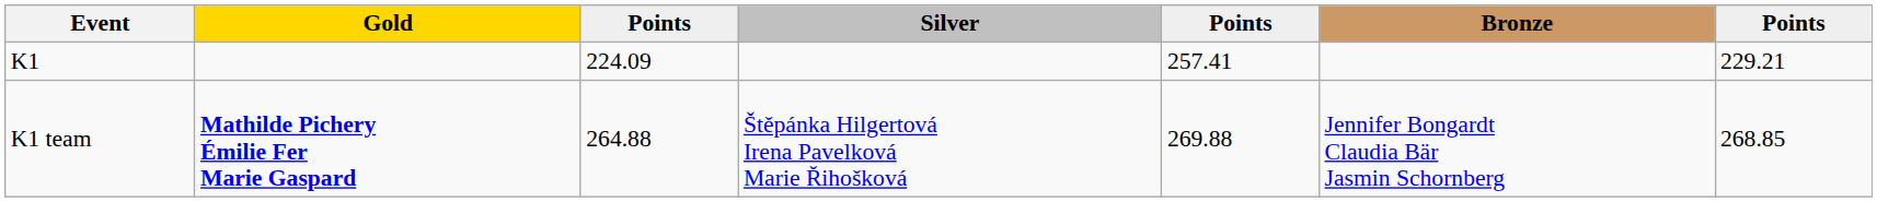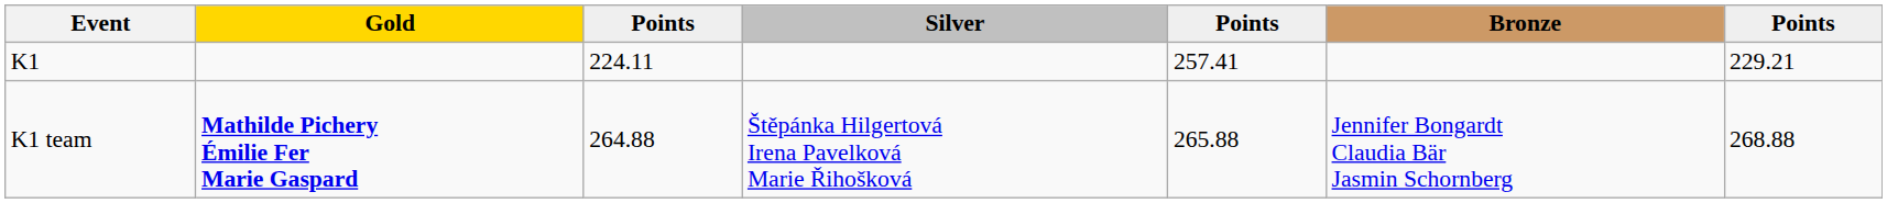 <table class="wikitable" width=100%>
 <tr>
 <th>Event</th>
 <td align=center bgcolor="gold"><strong>Gold</strong></td>
 <td align=center bgcolor="EFEFEF"><strong>Points</strong></td>
 <td align=center bgcolor="silver"><strong>Silver</strong></td>
 <td align=center bgcolor="EFEFEF"><strong>Points</strong></td>
 <td align=center bgcolor="CC9966"><strong>Bronze</strong></td>
 <td align=center bgcolor="EFEFEF"><strong>Points</strong></td>
 </tr>
 <tr>
 <td>K1</td>
 <td></td>
-<td>224.09</td>
+<td>224.11</td>
 <td></td>
 <td>257.41</td>
 <td></td>
 <td>229.21</td>
 </tr>
 <tr>
 <td>K1 team</td>
 <td><strong><br><a href='#'>Mathilde Pichery</a><br><a href='#'>Émilie Fer</a><br><a href='#'>Marie Gaspard</a></strong></td>
 <td>264.88</td>
 <td><br><a href='#'>Štěpánka Hilgertová</a><br><a href='#'>Irena Pavelková</a><br><a href='#'>Marie Řihošková</a></td>
-<td>269.88</td>
+<td>265.88</td>
 <td><br><a href='#'>Jennifer Bongardt</a><br><a href='#'>Claudia Bär</a><br><a href='#'>Jasmin Schornberg</a></td>
-<td>268.85</td>
+<td>268.88</td>
 </tr>
 </table>
